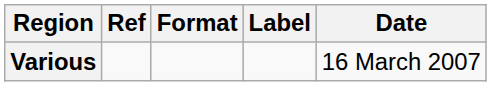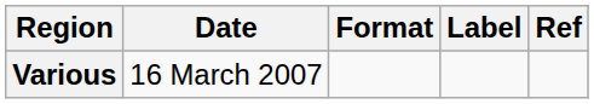 <table class="wikitable plainrowheaders">
 <tr>
 <th scope="col">Region</th>
-<th scope="col">Ref</th>
+<th scope="col">Date</th>
 <th scope="col">Format</th>
 <th scope="col">Label</th>
-<th scope="col">Date</th>
+<th scope="col">Ref</th>
 </tr>
 <tr>
 <th scope="row">Various</th>
+<td rowspan="1">16 March 2007</td>
 <td rowspan="1"></td>
 <td rowspan="1"></td>
 <td rowspan="1"></td>
-<td rowspan="1">16 March 2007</td>
 </tr>
 </table>
